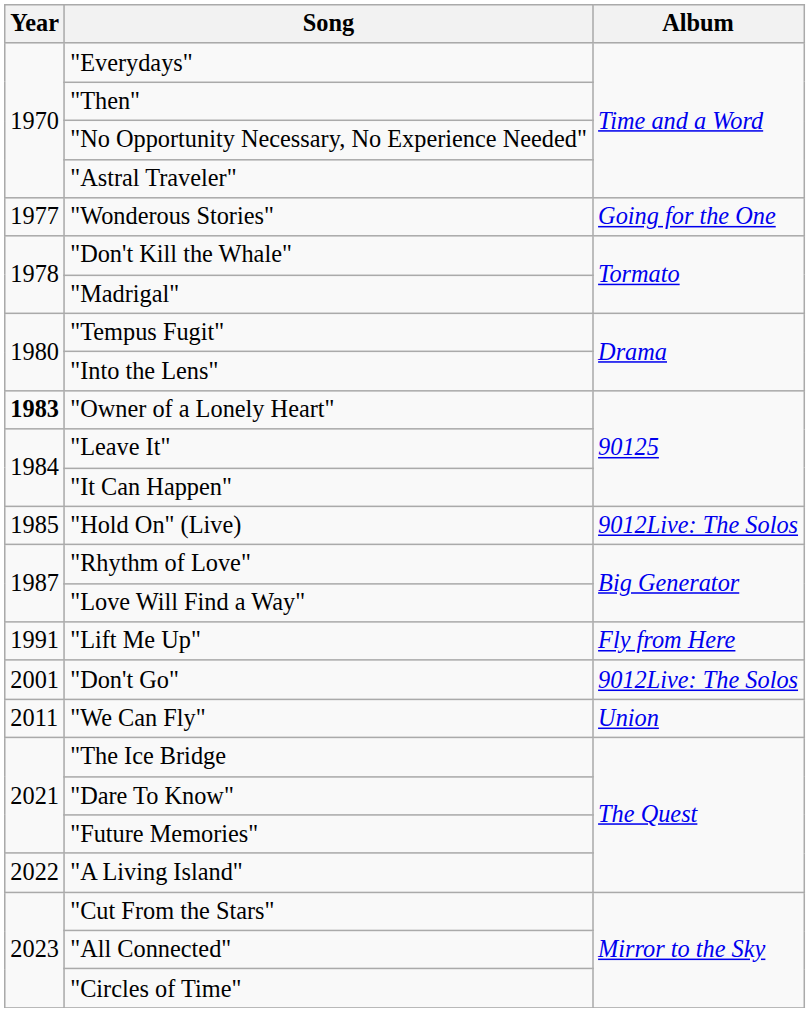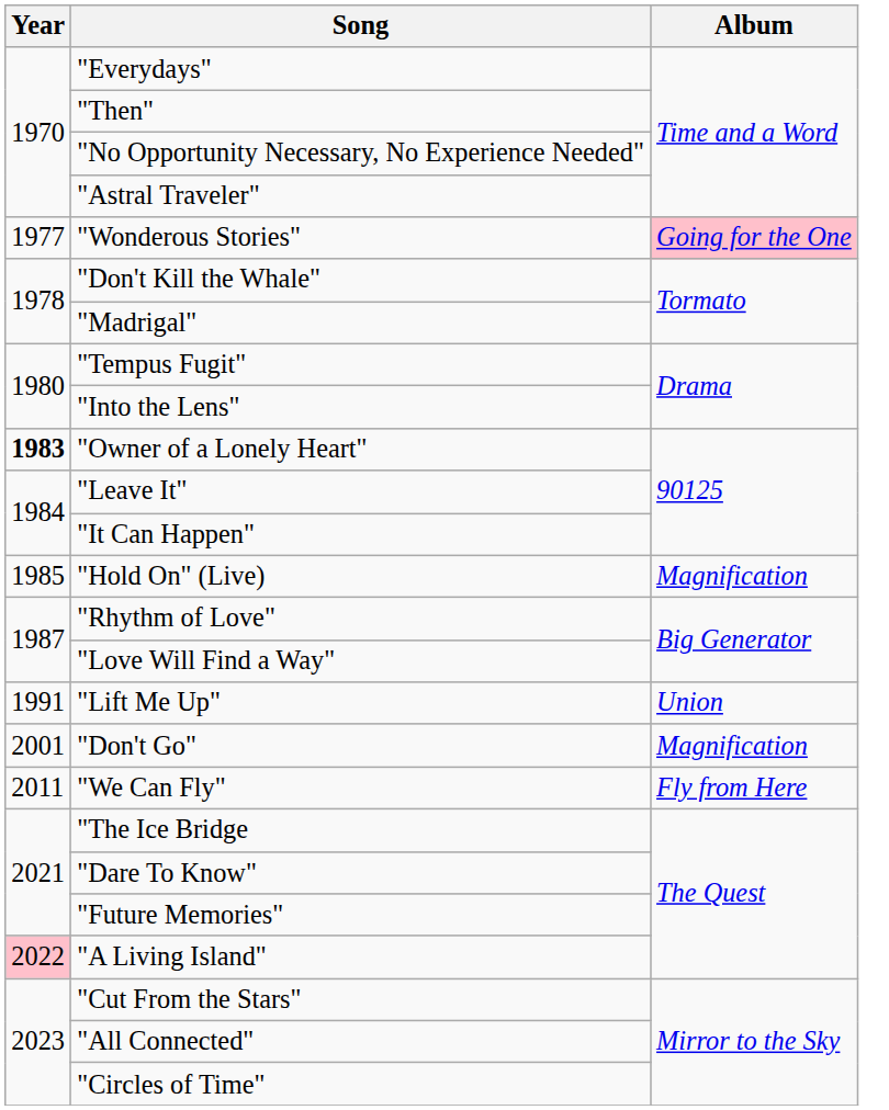 <table class="wikitable">
 <tr>
 <th>Year</th>
 <th>Song</th>
 <th>Album</th>
 </tr>
 <tr>
 <td rowspan="4">1970</td>
 <td>"Everydays"</td>
 <td rowspan="4"><em><a href='#'>Time and a Word</a></em></td>
 </tr>
 <tr>
 <td>"Then"</td>
 </tr>
 <tr>
 <td>"No Opportunity Necessary, No Experience Needed"</td>
 </tr>
 <tr>
 <td>"Astral Traveler"</td>
 </tr>
 <tr>
 <td>1977</td>
 <td>"Wonderous Stories"</td>
-<td><em><a href='#'>Going for the One</a></em></td>
+<td style="background: pink;"><em><a href='#'>Going for the One</a></em></td>
 </tr>
 <tr>
 <td rowspan="2">1978</td>
 <td>"Don't Kill the Whale"</td>
 <td rowspan="2"><em><a href='#'>Tormato</a></em></td>
 </tr>
 <tr>
 <td>"Madrigal"</td>
 </tr>
 <tr>
 <td rowspan="2">1980</td>
 <td>"Tempus Fugit"</td>
 <td rowspan="2"><a href='#'><em>Drama</em></a></td>
 </tr>
 <tr>
 <td>"Into the Lens"</td>
 </tr>
 <tr>
 <td><strong>1983</strong></td>
 <td>"Owner of a Lonely Heart"</td>
 <td rowspan="3"><em><a href='#'>90125</a></em></td>
 </tr>
 <tr>
 <td rowspan="2">1984</td>
 <td>"Leave It"</td>
 </tr>
 <tr>
 <td>"It Can Happen"</td>
 </tr>
 <tr>
 <td>1985</td>
 <td>"Hold On" (Live)</td>
-<td><em><a href='#'>9012Live: The Solos</a></em></td>
+<td><a href='#'><em>Magnification</em></a></td>
 </tr>
 <tr>
 <td rowspan="2">1987</td>
 <td>"Rhythm of Love"</td>
 <td rowspan="2"><em><a href='#'>Big Generator</a></em></td>
 </tr>
 <tr>
 <td>"Love Will Find a Way"</td>
 </tr>
 <tr>
 <td>1991</td>
 <td>"Lift Me Up"</td>
-<td><em><a href='#'>Fly from Here</a></em></td>
+<td><a href='#'><em>Union</em></a></td>
 </tr>
 <tr>
 <td>2001</td>
 <td>"Don't Go"</td>
-<td><em><a href='#'>9012Live: The Solos</a></em></td>
+<td><a href='#'><em>Magnification</em></a></td>
 </tr>
 <tr>
 <td>2011</td>
 <td>"We Can Fly"</td>
-<td><a href='#'><em>Union</em></a></td>
+<td><em><a href='#'>Fly from Here</a></em></td>
 </tr>
 <tr>
 <td rowspan="3">2021</td>
 <td>"The Ice Bridge</td>
 <td rowspan="4"><a href='#'><em>The Quest</em></a></td>
 </tr>
 <tr>
 <td>"Dare To Know"</td>
 </tr>
 <tr>
 <td>"Future Memories"</td>
 </tr>
 <tr>
-<td>2022</td>
+<td style="background: pink;">2022</td>
 <td>"A Living Island"</td>
 </tr>
 <tr>
 <td rowspan="3">2023</td>
 <td>"Cut From the Stars"</td>
 <td rowspan="3"><em><a href='#'>Mirror to the Sky</a></em></td>
 </tr>
 <tr>
 <td>"All Connected"</td>
 </tr>
 <tr>
 <td>"Circles of Time"</td>
 </tr>
 </table>
